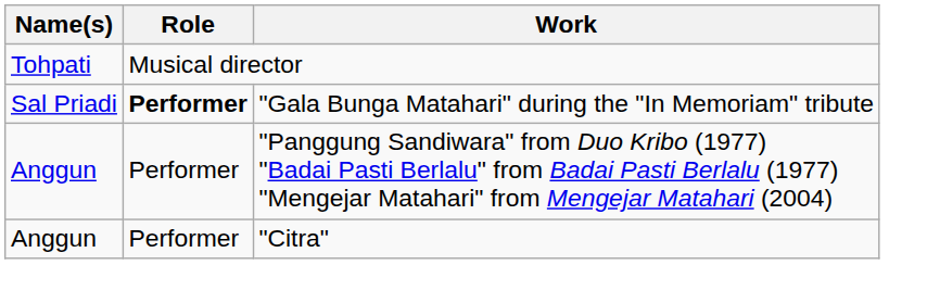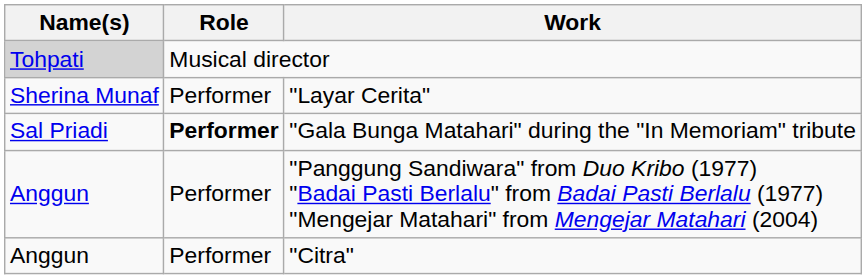 <table class="wikitable plainrowheaders sortable">
 <tr>
 <th scope="col">Name(s)</th>
 <th scope="col">Role</th>
 <th scope="col">Work</th>
 </tr>
 <tr>
-<td><a href='#'>Tohpati</a></td>
+<td style="background: lightgrey;"><a href='#'>Tohpati</a></td>
 <td colspan="2">Musical director</td>
+</tr>
+<tr>
+<td><a href='#'>Sherina Munaf</a></td>
+<td>Performer</td>
+<td>"Layar Cerita"</td>
 </tr>
 <tr>
 <td><a href='#'>Sal Priadi</a></td>
 <td><strong>Performer</strong></td>
 <td>"Gala Bunga Matahari" during the "In Memoriam" tribute</td>
 </tr>
 <tr>
 <td><a href='#'>Anggun</a></td>
 <td>Performer</td>
 <td>"Panggung Sandiwara" from <em>Duo Kribo</em> (1977)<br>"<a href='#'>Badai Pasti Berlalu</a>" from <em><a href='#'>Badai Pasti Berlalu</a></em> (1977)<br>"Mengejar Matahari" from <em><a href='#'>Mengejar Matahari</a></em> (2004)</td>
 </tr>
 <tr>
 <td>Anggun</td>
 <td>Performer</td>
 <td>"Citra"</td>
 </tr>
 </table>
